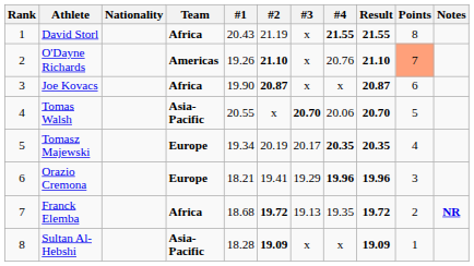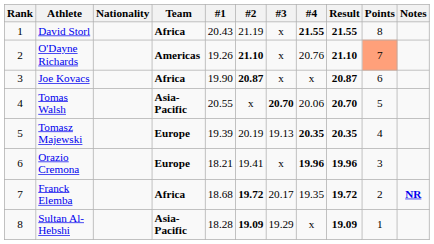 <table class="wikitable sortable" style="text-align:center">
 <tr>
 <th>Rank</th>
 <th>Athlete</th>
 <th>Nationality</th>
 <th>Team</th>
 <th>#1</th>
 <th>#2</th>
 <th>#3</th>
 <th>#4</th>
 <th>Result</th>
 <th>Points</th>
 <th>Notes</th>
 </tr>
 <tr>
 <td>1</td>
 <td align="left"><a href='#'>David Storl</a></td>
 <td align=left></td>
 <td align=left><strong>Africa</strong></td>
 <td>20.43</td>
 <td>21.19</td>
 <td>x</td>
 <td><strong>21.55</strong></td>
 <td><strong>21.55</strong></td>
 <td>8</td>
 <td></td>
 </tr>
 <tr>
 <td>2</td>
 <td align="left"><a href='#'>O'Dayne Richards</a></td>
 <td align=left></td>
 <td align=left><strong>Americas</strong></td>
 <td>19.26</td>
 <td><strong>21.10</strong></td>
 <td>x</td>
 <td>20.76</td>
 <td><strong>21.10</strong></td>
 <td style="background: lightsalmon;">7</td>
 <td></td>
 </tr>
 <tr>
 <td>3</td>
 <td align="left"><a href='#'>Joe Kovacs</a></td>
 <td align=left></td>
 <td align=left><strong>Africa</strong></td>
 <td>19.90</td>
 <td><strong>20.87</strong></td>
 <td>x</td>
 <td>x</td>
 <td><strong>20.87</strong></td>
 <td>6</td>
 <td></td>
 </tr>
 <tr>
 <td>4</td>
 <td align="left"><a href='#'>Tomas Walsh</a></td>
 <td align=left></td>
 <td align=left><strong>Asia-Pacific</strong></td>
 <td>20.55</td>
 <td>x</td>
 <td><strong>20.70</strong></td>
 <td>20.06</td>
 <td><strong>20.70</strong></td>
 <td>5</td>
 <td></td>
 </tr>
 <tr>
 <td>5</td>
 <td align="left"><a href='#'>Tomasz Majewski</a></td>
 <td align=left></td>
 <td align=left><strong>Europe</strong></td>
-<td>19.34</td>
+<td>19.39</td>
 <td>20.19</td>
-<td>20.17</td>
+<td>19.13</td>
 <td><strong>20.35</strong></td>
 <td><strong>20.35</strong></td>
 <td>4</td>
 <td></td>
 </tr>
 <tr>
 <td>6</td>
 <td align="left"><a href='#'>Orazio Cremona</a></td>
 <td align=left></td>
 <td align=left><strong>Europe</strong></td>
 <td>18.21</td>
 <td>19.41</td>
-<td>19.29</td>
+<td>x</td>
 <td><strong>19.96</strong></td>
 <td><strong>19.96</strong></td>
 <td>3</td>
 <td></td>
 </tr>
 <tr>
 <td>7</td>
 <td align="left"><a href='#'>Franck Elemba</a></td>
 <td align=left></td>
 <td align=left><strong>Africa</strong></td>
 <td>18.68</td>
 <td><strong>19.72</strong></td>
-<td>19.13</td>
+<td>20.17</td>
 <td>19.35</td>
 <td><strong>19.72</strong></td>
 <td>2</td>
 <td><strong><a href='#'>NR</a></strong></td>
 </tr>
 <tr>
 <td>8</td>
 <td align="left"><a href='#'>Sultan Al-Hebshi</a></td>
 <td align=left></td>
 <td align=left><strong>Asia-Pacific</strong></td>
 <td>18.28</td>
 <td><strong>19.09</strong></td>
-<td>x</td>
+<td>19.29</td>
 <td>x</td>
 <td><strong>19.09</strong></td>
 <td>1</td>
 <td></td>
 </tr>
 </table>
